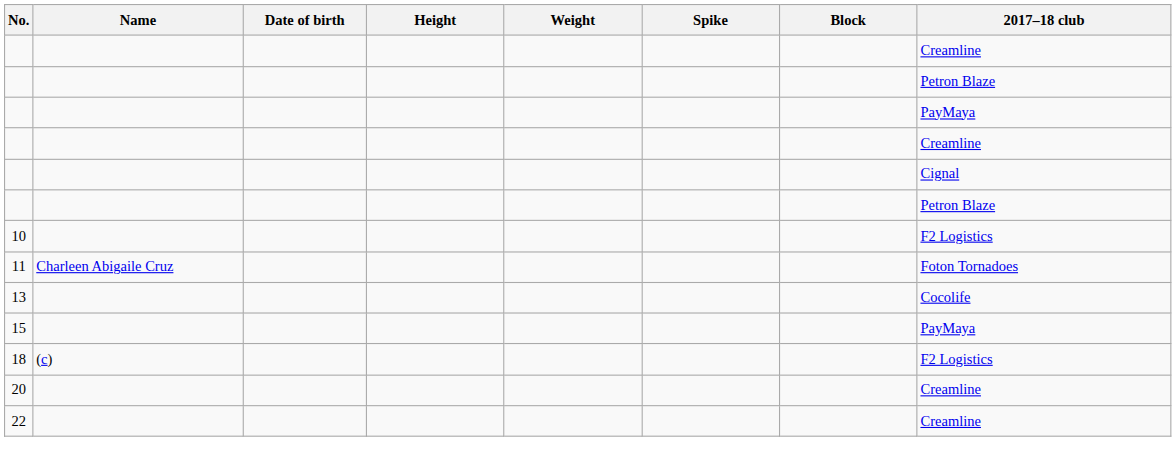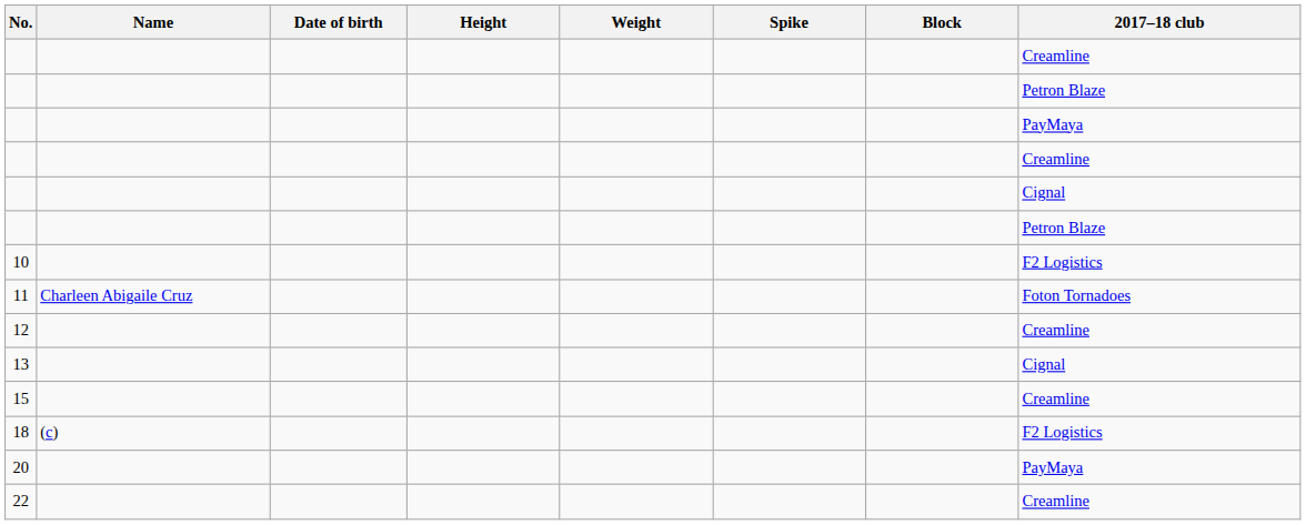 <table class="wikitable sortable" style= "text-align:center; font-size: 10pt; line-height:22px;">
 <tr>
 <th>No.</th>
 <th style="width:14em">Name</th>
 <th style="width:8em">Date of birth</th>
 <th style="width:9em">Height</th>
 <th style="width:9em">Weight</th>
 <th style="width:9em">Spike</th>
 <th style="width:9em">Block</th>
 <th style="width:17em">2017–18 club</th>
 </tr>
 <tr>
 <td></td>
 <td align=left></td>
 <td align=right></td>
 <td></td>
 <td></td>
 <td></td>
 <td></td>
 <td align="left"> <a href='#'>Creamline</a></td>
 </tr>
 <tr>
 <td></td>
 <td align=left></td>
 <td align=right></td>
 <td></td>
 <td></td>
 <td></td>
 <td></td>
 <td align="left"> <a href='#'>Petron Blaze</a></td>
 </tr>
 <tr>
 <td></td>
 <td align=left></td>
 <td align=right></td>
 <td></td>
 <td></td>
 <td></td>
 <td></td>
 <td align="left"> <a href='#'>PayMaya</a></td>
 </tr>
 <tr>
 <td></td>
 <td align=left></td>
 <td align=right></td>
 <td></td>
 <td></td>
 <td></td>
 <td></td>
 <td align="left"> <a href='#'>Creamline</a></td>
 </tr>
 <tr>
 <td></td>
 <td align=left></td>
 <td align=right></td>
 <td></td>
 <td></td>
 <td></td>
 <td></td>
 <td align="left"> <a href='#'>Cignal</a></td>
 </tr>
 <tr>
 <td></td>
 <td align=left></td>
 <td align=right></td>
 <td></td>
 <td></td>
 <td></td>
 <td></td>
 <td align="left"> <a href='#'>Petron Blaze</a></td>
 </tr>
 <tr>
 <td>10</td>
 <td align=left></td>
 <td align=right></td>
 <td></td>
 <td></td>
 <td></td>
 <td></td>
 <td align="left"> <a href='#'>F2 Logistics</a></td>
 </tr>
 <tr>
 <td>11</td>
 <td align=left><a href='#'>Charleen Abigaile Cruz</a></td>
 <td align=right></td>
 <td></td>
 <td></td>
 <td></td>
 <td></td>
 <td align="left"> <a href='#'>Foton Tornadoes</a></td>
 </tr>
 <tr>
+<td>12</td>
+<td align=left></td>
+<td align=right></td>
+<td></td>
+<td></td>
+<td></td>
+<td></td>
+<td align="left"> <a href='#'>Creamline</a></td>
+</tr>
+<tr>
 <td>13</td>
 <td align=left></td>
 <td align=right></td>
 <td></td>
 <td></td>
 <td></td>
 <td></td>
-<td align="left"> <a href='#'>Cocolife</a></td>
+<td align="left"> <a href='#'>Cignal</a></td>
 </tr>
 <tr>
 <td>15</td>
 <td align=left></td>
 <td align=right></td>
 <td></td>
 <td></td>
 <td></td>
 <td></td>
-<td align="left"> <a href='#'>PayMaya</a></td>
+<td align="left"> <a href='#'>Creamline</a></td>
 </tr>
 <tr>
 <td>18</td>
 <td align=left> (<a href='#'>c</a>)</td>
 <td align=right></td>
 <td></td>
 <td></td>
 <td></td>
 <td></td>
 <td align="left"> <a href='#'>F2 Logistics</a></td>
 </tr>
 <tr>
 <td>20</td>
 <td align=left></td>
 <td align=right></td>
 <td></td>
 <td></td>
 <td></td>
 <td></td>
-<td align="left"> <a href='#'>Creamline</a></td>
+<td align="left"> <a href='#'>PayMaya</a></td>
 </tr>
 <tr>
 <td>22</td>
 <td align=left></td>
 <td align=right></td>
 <td></td>
 <td></td>
 <td></td>
 <td></td>
 <td align="left"> <a href='#'>Creamline</a></td>
 </tr>
 </table>
